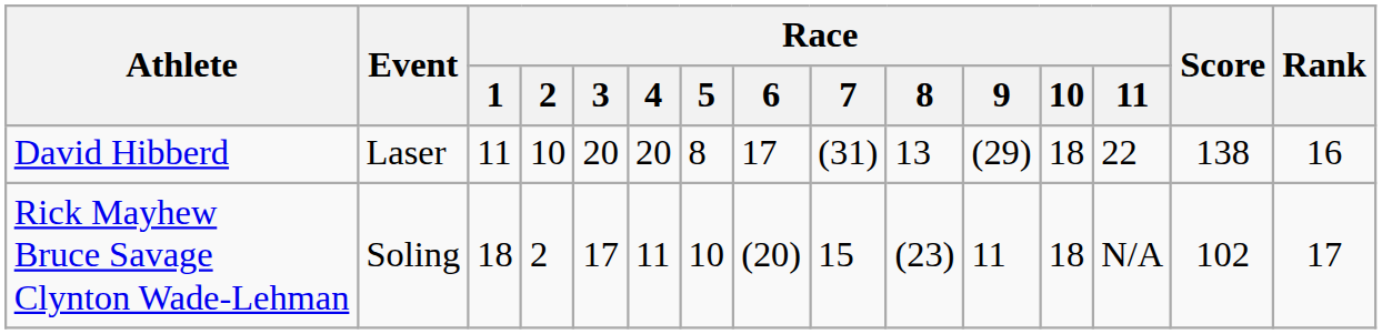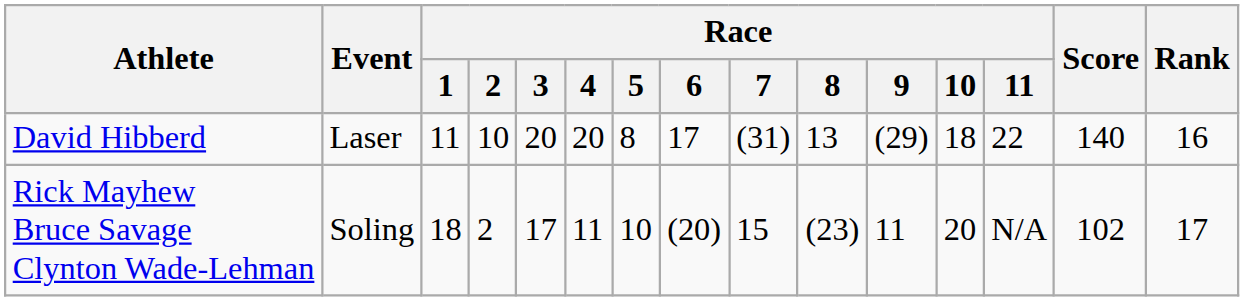 <table class=wikitable style="font-size:90%">
 <tr>
 <th rowspan="2">Athlete</th>
 <th rowspan="2">Event</th>
 <th colspan="11">Race</th>
 <th rowspan="2">Score</th>
 <th rowspan="2">Rank</th>
 </tr>
 <tr>
 <th>1</th>
 <th>2</th>
 <th>3</th>
 <th>4</th>
 <th>5</th>
 <th>6</th>
 <th>7</th>
 <th>8</th>
 <th>9</th>
 <th>10</th>
 <th>11</th>
 </tr>
 <tr>
 <td><a href='#'>David Hibberd</a></td>
 <td>Laser</td>
 <td>11</td>
 <td>10</td>
 <td>20</td>
 <td>20</td>
 <td>8</td>
 <td>17</td>
 <td>(31)</td>
 <td>13</td>
 <td>(29)</td>
 <td>18</td>
 <td>22</td>
-<td align=center>138</td>
+<td align=center>140</td>
 <td align=center>16</td>
 </tr>
 <tr>
 <td><a href='#'>Rick Mayhew</a><br><a href='#'>Bruce Savage</a><br><a href='#'>Clynton Wade-Lehman</a></td>
 <td>Soling</td>
 <td>18</td>
 <td>2</td>
 <td>17</td>
 <td>11</td>
 <td>10</td>
 <td>(20)</td>
 <td>15</td>
 <td>(23)</td>
 <td>11</td>
-<td>18</td>
+<td>20</td>
 <td>N/A</td>
 <td align=center>102</td>
 <td align=center>17</td>
 </tr>
 </table>
